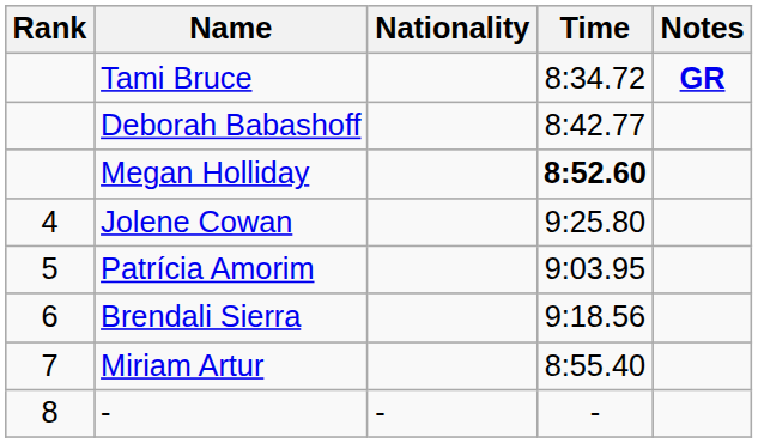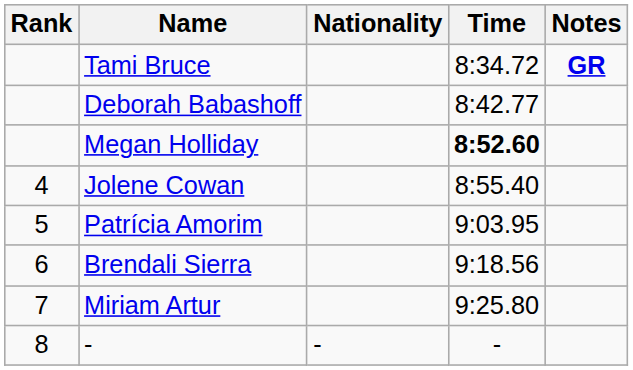 <table class="wikitable sortable" style="text-align:center">
 <tr>
 <th>Rank</th>
 <th>Name</th>
 <th>Nationality</th>
 <th>Time</th>
 <th>Notes</th>
 </tr>
 <tr>
 <td></td>
 <td align=left><a href='#'>Tami Bruce</a></td>
 <td align=left></td>
 <td>8:34.72</td>
 <td><strong><a href='#'>GR</a></strong></td>
 </tr>
 <tr>
 <td></td>
 <td align=left><a href='#'>Deborah Babashoff</a></td>
 <td align=left></td>
 <td>8:42.77</td>
 <td></td>
 </tr>
 <tr>
 <td></td>
 <td align=left><a href='#'>Megan Holliday</a></td>
 <td align=left></td>
 <td><strong>8:52.60</strong></td>
 <td></td>
 </tr>
 <tr>
 <td>4</td>
 <td align=left><a href='#'>Jolene Cowan</a></td>
 <td align=left></td>
-<td>9:25.80</td>
+<td>8:55.40</td>
 <td></td>
 </tr>
 <tr>
 <td>5</td>
 <td align=left><a href='#'>Patrícia Amorim</a></td>
 <td align=left></td>
 <td>9:03.95</td>
 <td></td>
 </tr>
 <tr>
 <td>6</td>
 <td align=left><a href='#'>Brendali Sierra</a></td>
 <td align=left></td>
 <td>9:18.56</td>
 <td></td>
 </tr>
 <tr>
 <td>7</td>
 <td align=left><a href='#'>Miriam Artur</a></td>
 <td align=left></td>
-<td>8:55.40</td>
+<td>9:25.80</td>
 <td></td>
 </tr>
 <tr>
 <td>8</td>
 <td align=left>-</td>
 <td align=left>-</td>
 <td>-</td>
 <td></td>
 </tr>
 </table>
